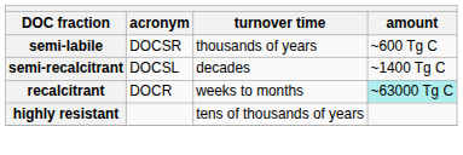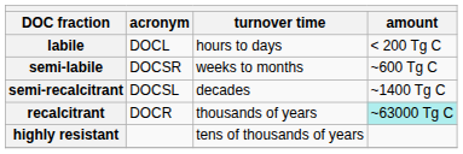 <table class="wikitable">
 <tr>
 <th colspan=4></th>
 </tr>
 <tr>
 <th>DOC fraction</th>
 <th>acronym</th>
 <th>turnover time</th>
 <th>amount</th>
 </tr>
 <tr>
+<th>labile</th>
+<td>DOCL</td>
+<td>hours to days</td>
+<td>< 200 Tg C</td>
+</tr>
+<tr>
 <th>semi-labile</th>
 <td>DOCSR</td>
-<td>thousands of years</td>
+<td>weeks to months</td>
 <td>~600 Tg C</td>
 </tr>
 <tr>
 <th>semi-recalcitrant</th>
 <td>DOCSL</td>
 <td>decades</td>
 <td>~1400 Tg C</td>
 </tr>
 <tr>
 <th>recalcitrant</th>
 <td>DOCR</td>
-<td>weeks to months</td>
+<td>thousands of years</td>
 <td style="background: paleturquoise;">~63000 Tg C</td>
 </tr>
 <tr>
 <th>highly resistant</th>
 <td></td>
 <td>tens of thousands of years</td>
 <td></td>
 </tr>
 <tr>
 </tr>
 </table>
